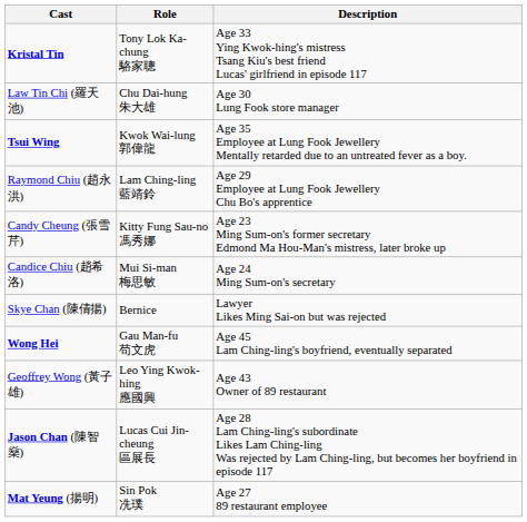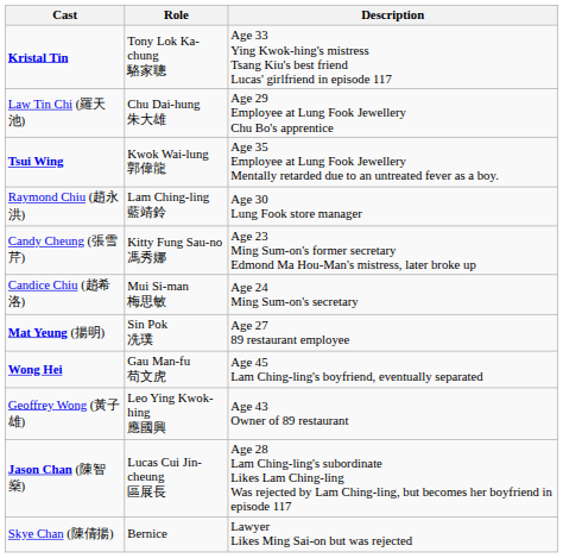 <table class="wikitable" width="55%">
 <tr>
 <th>Cast</th>
 <th>Role</th>
 <th>Description</th>
 </tr>
 <tr>
 <td><strong><a href='#'>Kristal Tin</a></strong></td>
 <td>Tony Lok Ka-chung <br> 駱家聰</td>
 <td>Age 33<br>Ying Kwok-hing's mistress<br>Tsang Kiu's best friend<br>Lucas' girlfriend in episode 117</td>
 </tr>
 <tr>
 <td><a href='#'>Law Tin Chi</a> (羅天池)</td>
 <td>Chu Dai-hung <br> 朱大雄</td>
-<td>Age 30 <br> Lung Fook store manager</td>
+<td>Age 29 <br> Employee at Lung Fook Jewellery<br>Chu Bo's apprentice</td>
 </tr>
 <tr>
 <td><strong><a href='#'>Tsui Wing</a></strong></td>
 <td>Kwok Wai-lung <br> 郭偉龍</td>
 <td>Age 35<br>Employee at Lung Fook Jewellery<br>Mentally retarded due to an untreated fever as a boy.</td>
 </tr>
 <tr>
 <td><a href='#'>Raymond Chiu</a> (趙永洪)</td>
 <td>Lam Ching-ling <br> 藍靖鈴</td>
-<td>Age 29 <br> Employee at Lung Fook Jewellery<br>Chu Bo's apprentice</td>
+<td>Age 30 <br> Lung Fook store manager</td>
 </tr>
 <tr>
 <td><a href='#'>Candy Cheung</a> (張雪芹)</td>
 <td>Kitty Fung Sau-no <br> 馮秀娜</td>
 <td>Age 23<br>Ming Sum-on's former secretary<br>Edmond Ma Hou-Man's mistress, later broke up</td>
 </tr>
 <tr>
 <td><a href='#'>Candice Chiu</a> (趙希洛)</td>
 <td>Mui Si-man <br> 梅思敏</td>
 <td>Age 24<br>Ming Sum-on's secretary</td>
 </tr>
 <tr>
-<td><a href='#'>Skye Chan</a> (陳倩揚)</td>
-<td>Bernice</td>
-<td>Lawyer <br> Likes Ming Sai-on but was rejected</td>
+<td><strong><a href='#'>Mat Yeung</a></strong> (揚明)</td>
+<td>Sin Pok <br> 冼璞</td>
+<td>Age 27 <br> 89 restaurant employee</td>
 </tr>
 <tr>
 <td><strong><a href='#'>Wong Hei</a></strong></td>
 <td>Gau Man-fu <br> 苟文虎</td>
 <td>Age 45<br>Lam Ching-ling's boyfriend, eventually separated</td>
 </tr>
 <tr>
 <td><a href='#'>Geoffrey Wong</a> (黃子雄)</td>
 <td>Leo Ying Kwok-hing <br> 應國興</td>
 <td>Age 43 <br> Owner of 89 restaurant</td>
 </tr>
 <tr>
 <td><strong><a href='#'>Jason Chan</a></strong> (陳智燊)</td>
 <td>Lucas Cui Jin-cheung <br> 區展長</td>
 <td>Age 28<br>Lam Ching-ling's subordinate<br>Likes Lam Ching-ling<br>Was rejected by Lam Ching-ling, but becomes her boyfriend in episode 117</td>
 </tr>
 <tr>
-<td><strong><a href='#'>Mat Yeung</a></strong> (揚明)</td>
-<td>Sin Pok <br> 冼璞</td>
-<td>Age 27 <br> 89 restaurant employee</td>
+<td><a href='#'>Skye Chan</a> (陳倩揚)</td>
+<td>Bernice</td>
+<td>Lawyer <br> Likes Ming Sai-on but was rejected</td>
 </tr>
 </table>
